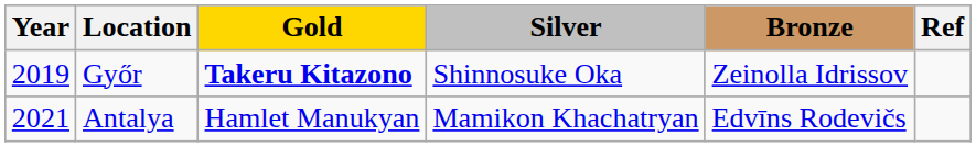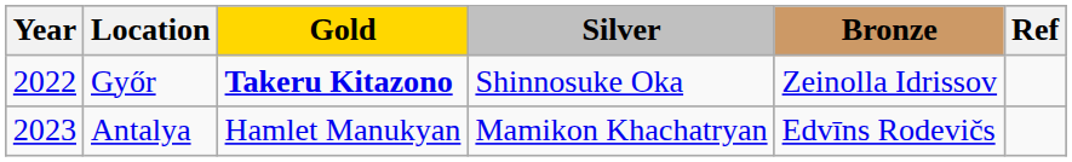 <table class="wikitable">
 <tr>
 <th>Year</th>
 <th>Location</th>
 <th style="background-color:gold;">Gold</th>
 <th style="background-color:silver;">Silver</th>
 <th style="background-color:#cc9966;">Bronze</th>
 <th>Ref</th>
 </tr>
 <tr>
-<td><a href='#'>2019</a></td>
+<td><a href='#'>2022</a></td>
 <td> <a href='#'>Győr</a></td>
 <td><strong> <a href='#'>Takeru Kitazono</a></strong></td>
 <td> <a href='#'>Shinnosuke Oka</a></td>
 <td> <a href='#'>Zeinolla Idrissov</a></td>
 <td></td>
 </tr>
 <tr>
-<td><a href='#'>2021</a></td>
+<td><a href='#'>2023</a></td>
 <td> <a href='#'>Antalya</a></td>
 <td> <a href='#'>Hamlet Manukyan</a></td>
 <td> <a href='#'>Mamikon Khachatryan</a></td>
 <td> <a href='#'>Edvīns Rodevičs</a></td>
 <td></td>
 </tr>
 </table>
